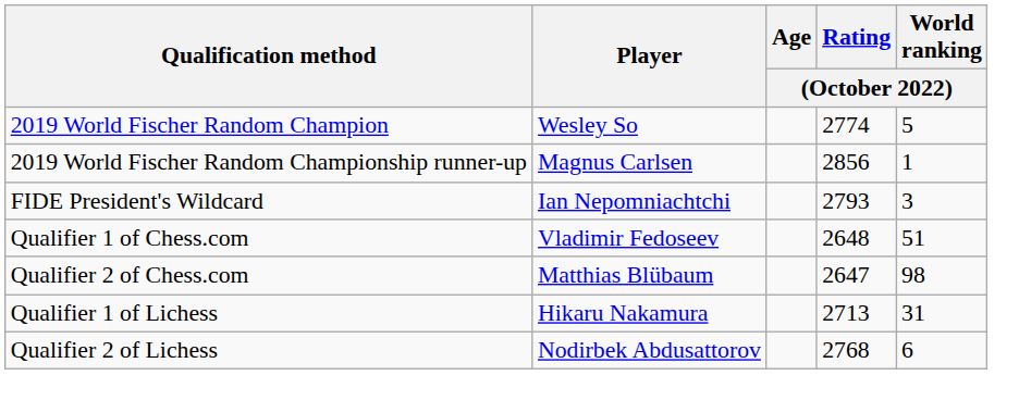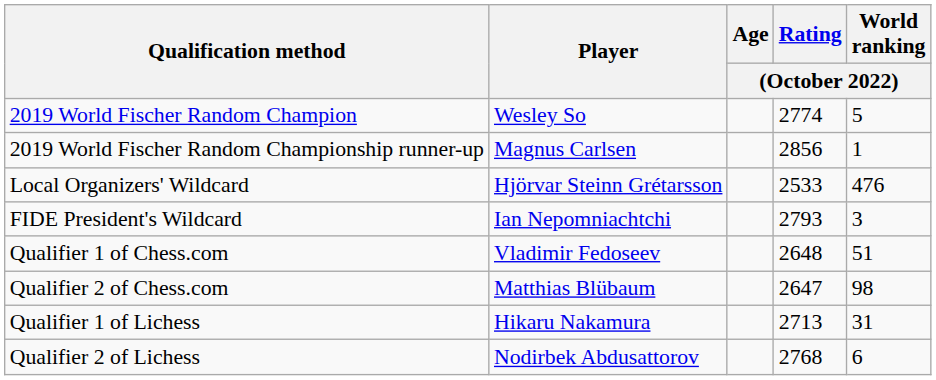 <table class="wikitable sortable" style="text-align: left;">
 <tr>
 <th rowspan=2>Qualification method</th>
 <th rowspan=2>Player</th>
 <th>Age</th>
 <th><a href='#'>Rating</a></th>
 <th>World<br>ranking</th>
 </tr>
 <tr>
 <th colspan=3>(October 2022)</th>
 </tr>
 <tr>
 <td><a href='#'>2019 World Fischer Random Champion</a></td>
 <td> <a href='#'>Wesley So</a></td>
 <td></td>
 <td>2774</td>
 <td>5</td>
 </tr>
 <tr>
 <td>2019 World Fischer Random Championship runner-up</td>
 <td> <a href='#'>Magnus Carlsen</a></td>
 <td></td>
 <td>2856</td>
 <td>1</td>
+</tr>
+<tr>
+<td>Local Organizers' Wildcard</td>
+<td> <a href='#'>Hjörvar Steinn Grétarsson</a></td>
+<td></td>
+<td>2533</td>
+<td>476</td>
 </tr>
 <tr>
 <td>FIDE President's Wildcard</td>
 <td> <a href='#'>Ian Nepomniachtchi</a></td>
 <td></td>
 <td>2793</td>
 <td>3</td>
 </tr>
 <tr>
 <td>Qualifier 1 of Chess.com</td>
 <td> <a href='#'>Vladimir Fedoseev</a></td>
 <td></td>
 <td>2648</td>
 <td>51</td>
 </tr>
 <tr>
 <td>Qualifier 2 of Chess.com</td>
 <td> <a href='#'>Matthias Blübaum</a></td>
 <td></td>
 <td>2647</td>
 <td>98</td>
 </tr>
 <tr>
 <td>Qualifier 1 of Lichess</td>
 <td> <a href='#'>Hikaru Nakamura</a></td>
 <td></td>
 <td>2713</td>
 <td>31</td>
 </tr>
 <tr>
 <td>Qualifier 2 of Lichess</td>
 <td> <a href='#'>Nodirbek Abdusattorov</a></td>
 <td></td>
 <td>2768</td>
 <td>6</td>
 </tr>
 </table>
